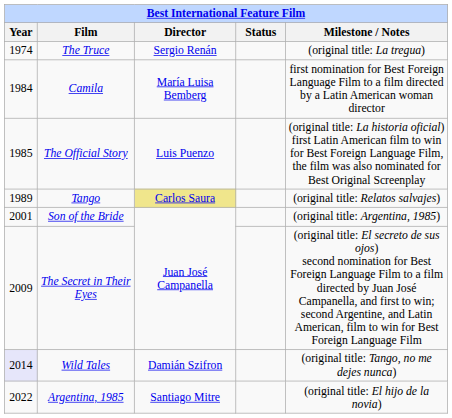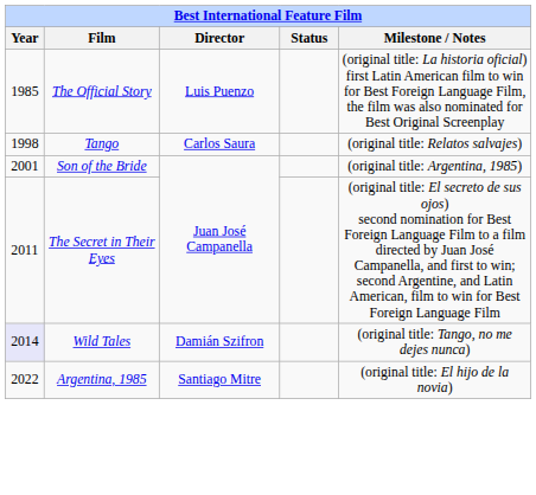 <table class="wikitable" style="text-align: center">
 <tr ---- bgcolor="#bfd7ff">
 <td colspan=5 align=center><strong><a href='#'>Best International Feature Film</a></strong></td>
 </tr>
 <tr ---- bgcolor="#ebf5ff">
 <th width="050">Year</th>
 <th width="250">Film</th>
 <th width="250">Director</th>
 <th width="100">Status</th>
 <th width="500">Milestone / Notes</th>
 </tr>
 <tr>
-<td>1974</td>
-<td><em><a href='#'>The Truce</a></em></td>
-<td><a href='#'>Sergio Renán</a></td>
-<td></td>
-<td>(original title: <em>La tregua</em>)</td>
-</tr>
-<tr>
-<td>1984</td>
-<td><em><a href='#'>Camila</a></em></td>
-<td><a href='#'>María Luisa Bemberg</a></td>
-<td></td>
-<td>first nomination for Best Foreign Language Film to a film directed by a Latin American woman director</td>
-</tr>
-<tr>
 <td>1985</td>
 <td><em><a href='#'>The Official Story</a></em></td>
 <td><a href='#'>Luis Puenzo</a></td>
 <td></td>
 <td>(original title: <em>La historia oficial</em>)<br>first Latin American film to win for Best Foreign Language Film,<br>the film was also nominated for Best Original Screenplay</td>
 </tr>
 <tr>
-<td>1989</td>
+<td>1998</td>
 <td><em><a href='#'>Tango</a></em></td>
-<td style="background: khaki;"><a href='#'>Carlos Saura</a></td>
+<td><a href='#'>Carlos Saura</a></td>
 <td></td>
 <td>(original title: <em>Relatos salvajes</em>)</td>
 </tr>
 <tr>
 <td>2001</td>
 <td><em><a href='#'>Son of the Bride</a></em></td>
 <td rowspan=2><a href='#'>Juan José Campanella</a></td>
 <td></td>
 <td>(original title: <em>Argentina, 1985</em>)</td>
 </tr>
 <tr>
-<td>2009</td>
+<td>2011</td>
 <td><em><a href='#'>The Secret in Their Eyes</a></em></td>
 <td></td>
 <td>(original title: <em>El secreto de sus ojos</em>)<br>second nomination for Best Foreign Language Film to a film directed by Juan José Campanella, and first to win; second Argentine, and Latin American, film to win for Best Foreign Language Film</td>
 </tr>
 <tr>
 <td style="background: lavender;">2014</td>
 <td><em><a href='#'>Wild Tales</a></em></td>
 <td><a href='#'>Damián Szifron</a></td>
 <td></td>
 <td>(original title: <em>Tango, no me dejes nunca</em>)</td>
 </tr>
 <tr>
 <td>2022</td>
 <td><em><a href='#'>Argentina, 1985</a></em></td>
 <td><a href='#'>Santiago Mitre</a></td>
 <td></td>
 <td>(original title: <em>El hijo de la novia</em>)</td>
 </tr>
 </table>
